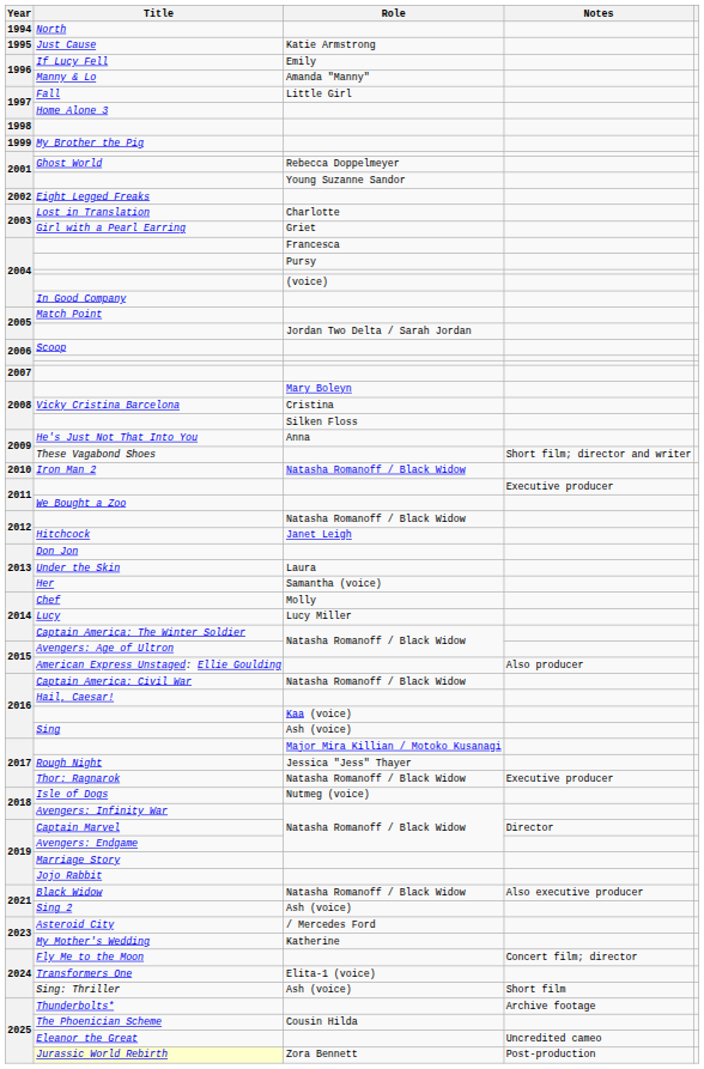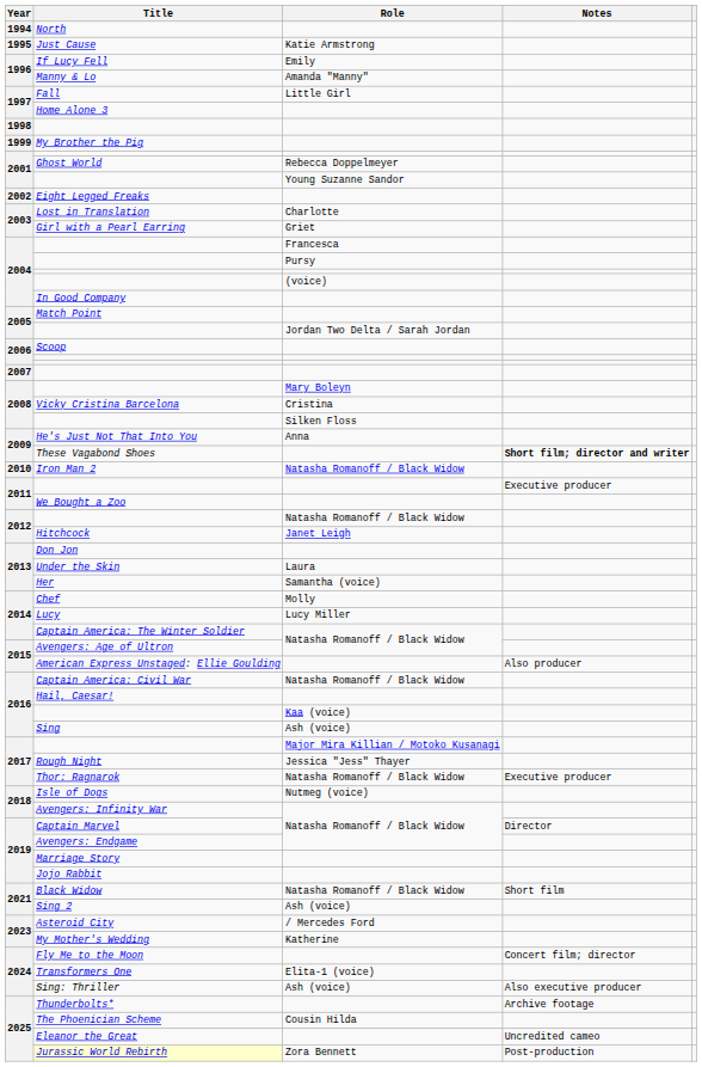 <table class="wikitable plainrowheaders sortable">
 <tr>
 <th scope="col">Year</th>
 <th scope="col">Title</th>
 <th scope="col">Role</th>
 <th scope="col" class="unsortable">Notes</th>
 <th scope="col" class="unsortable"></th>
 </tr>
 <tr>
 <th scope=row>1994</th>
 <td><em><a href='#'>North</a></em></td>
 <td></td>
 <td></td>
 <td></td>
 </tr>
 <tr>
 <th scope=row>1995</th>
 <td><em><a href='#'>Just Cause</a></em></td>
 <td>Katie Armstrong</td>
 <td></td>
 <td></td>
 </tr>
 <tr>
 <th scope=row rowspan=2>1996</th>
 <td><em><a href='#'>If Lucy Fell</a></em></td>
 <td>Emily</td>
 <td></td>
 <td></td>
 </tr>
 <tr>
 <td><em><a href='#'>Manny & Lo</a></em></td>
 <td>Amanda "Manny"</td>
 <td></td>
 <td></td>
 </tr>
 <tr>
 <th scope=row rowspan=2>1997</th>
 <td><em><a href='#'>Fall</a></em></td>
 <td>Little Girl</td>
 <td></td>
 <td></td>
 </tr>
 <tr>
 <td><em><a href='#'>Home Alone 3</a></em></td>
 <td></td>
 <td></td>
 <td></td>
 </tr>
 <tr>
 <th scope=row>1998</th>
 <td><em></em></td>
 <td></td>
 <td></td>
 <td></td>
 </tr>
 <tr>
 <th scope=row>1999</th>
 <td><em><a href='#'>My Brother the Pig</a></em></td>
 <td></td>
 <td></td>
 <td></td>
 </tr>
 <tr>
 <th scope=row rowspan=3>2001</th>
 <td><em></em></td>
 <td></td>
 <td></td>
 <td></td>
 </tr>
 <tr>
 <td><em><a href='#'>Ghost World</a></em></td>
 <td>Rebecca Doppelmeyer</td>
 <td></td>
 <td></td>
 </tr>
 <tr>
 <td><em></em></td>
 <td>Young Suzanne Sandor</td>
 <td></td>
 <td></td>
 </tr>
 <tr>
 <th scope=row>2002</th>
 <td><em><a href='#'>Eight Legged Freaks</a></em></td>
 <td></td>
 <td></td>
 <td></td>
 </tr>
 <tr>
 <th scope=row rowspan=2>2003</th>
 <td><em><a href='#'>Lost in Translation</a></em></td>
 <td>Charlotte</td>
 <td></td>
 <td></td>
 </tr>
 <tr>
 <td><em><a href='#'>Girl with a Pearl Earring</a></em></td>
 <td>Griet</td>
 <td></td>
 <td></td>
 </tr>
 <tr>
 <th scope=row rowspan=5>2004</th>
 <td><em></em></td>
 <td>Francesca</td>
 <td></td>
 <td></td>
 </tr>
 <tr>
 <td><em></em></td>
 <td>Pursy</td>
 <td></td>
 <td></td>
 </tr>
 <tr>
 <td><em></em></td>
 <td></td>
 <td></td>
 <td></td>
 </tr>
 <tr>
 <td><em></em></td>
 <td> (voice)</td>
 <td></td>
 <td></td>
 </tr>
 <tr>
 <td><em><a href='#'>In Good Company</a></em></td>
 <td></td>
 <td></td>
 <td></td>
 </tr>
 <tr>
 <th scope=row rowspan=2>2005</th>
 <td><em><a href='#'>Match Point</a></em></td>
 <td></td>
 <td></td>
 <td></td>
 </tr>
 <tr>
 <td><em></em></td>
 <td>Jordan Two Delta / Sarah Jordan</td>
 <td></td>
 <td></td>
 </tr>
 <tr>
 <th scope=row rowspan=3>2006</th>
 <td><em><a href='#'>Scoop</a></em></td>
 <td></td>
 <td></td>
 <td></td>
 </tr>
 <tr>
 <td><em></em></td>
 <td></td>
 <td></td>
 <td></td>
 </tr>
 <tr>
 <td><em></em></td>
 <td></td>
 <td></td>
 <td></td>
 </tr>
 <tr>
 <th scope=row>2007</th>
 <td><em></em></td>
 <td></td>
 <td></td>
 <td></td>
 </tr>
 <tr>
 <th scope=row rowspan=3>2008</th>
 <td><em></em></td>
 <td><a href='#'>Mary Boleyn</a></td>
 <td></td>
 <td></td>
 </tr>
 <tr>
 <td><em><a href='#'>Vicky Cristina Barcelona</a></em></td>
 <td>Cristina</td>
 <td></td>
 <td></td>
 </tr>
 <tr>
 <td><em></em></td>
 <td>Silken Floss</td>
 <td></td>
 <td></td>
 </tr>
 <tr>
 <th scope=row rowspan=2>2009</th>
 <td><em><a href='#'>He's Just Not That Into You</a></em></td>
 <td>Anna</td>
 <td></td>
 <td></td>
 </tr>
 <tr>
 <td><em>These Vagabond Shoes</em></td>
 <td></td>
-<td>Short film; director and writer</td>
+<td><strong>Short film; director and writer</strong></td>
 <td></td>
 </tr>
 <tr>
 <th scope=row>2010</th>
 <td><em><a href='#'>Iron Man 2</a></em></td>
 <td><a href='#'>Natasha Romanoff / Black Widow</a></td>
 <td></td>
 <td></td>
 </tr>
 <tr>
 <th scope=row rowspan=2>2011</th>
 <td><em></em></td>
 <td></td>
 <td>Executive producer</td>
 <td></td>
 </tr>
 <tr>
 <td><em><a href='#'>We Bought a Zoo</a></em></td>
 <td></td>
 <td></td>
 <td></td>
 </tr>
 <tr>
 <th scope=row rowspan=2>2012</th>
 <td><em></em></td>
 <td>Natasha Romanoff / Black Widow</td>
 <td></td>
 <td></td>
 </tr>
 <tr>
 <td><em><a href='#'>Hitchcock</a></em></td>
 <td><a href='#'>Janet Leigh</a></td>
 <td></td>
 <td></td>
 </tr>
 <tr>
 <th scope=row rowspan=3>2013</th>
 <td><em><a href='#'>Don Jon</a></em></td>
 <td></td>
 <td></td>
 <td></td>
 </tr>
 <tr>
 <td><em><a href='#'>Under the Skin</a></em></td>
 <td>Laura</td>
 <td></td>
 <td></td>
 </tr>
 <tr>
 <td><em><a href='#'>Her</a></em></td>
 <td>Samantha (voice)</td>
 <td></td>
 <td></td>
 </tr>
 <tr>
 <th scope=row rowspan="3">2014</th>
 <td><em><a href='#'>Chef</a></em></td>
 <td>Molly</td>
 <td></td>
 <td></td>
 </tr>
 <tr>
 <td><em><a href='#'>Lucy</a></em></td>
 <td>Lucy Miller</td>
 <td></td>
 <td></td>
 </tr>
 <tr>
 <td><em><a href='#'>Captain America: The Winter Soldier</a></em></td>
 <td rowspan="2">Natasha Romanoff / Black Widow</td>
 <td></td>
 <td></td>
 </tr>
 <tr>
 <th scope=row rowspan="2">2015</th>
 <td><em><a href='#'>Avengers: Age of Ultron</a></em></td>
 <td></td>
 <td></td>
 </tr>
 <tr>
 <td><em><a href='#'>American Express Unstaged</a>: <a href='#'>Ellie Goulding</a></em></td>
 <td></td>
 <td>Also producer</td>
 <td></td>
 </tr>
 <tr>
 <th scope=row rowspan="4">2016</th>
 <td><em><a href='#'>Captain America: Civil War</a></em></td>
 <td>Natasha Romanoff / Black Widow</td>
 <td></td>
 <td></td>
 </tr>
 <tr>
 <td><em><a href='#'>Hail, Caesar!</a></em></td>
 <td></td>
 <td></td>
 <td></td>
 </tr>
 <tr>
 <td><em></em></td>
 <td><a href='#'>Kaa</a> (voice)</td>
 <td></td>
 <td></td>
 </tr>
 <tr>
 <td><em><a href='#'>Sing</a></em></td>
 <td>Ash (voice)</td>
 <td></td>
 <td></td>
 </tr>
 <tr>
 <th scope=row rowspan=3>2017</th>
 <td><em></em></td>
 <td><a href='#'>Major Mira Killian / Motoko Kusanagi</a></td>
 <td></td>
 <td></td>
 </tr>
 <tr>
 <td><em><a href='#'>Rough Night</a></em></td>
 <td>Jessica "Jess" Thayer</td>
 <td></td>
 <td></td>
 </tr>
 <tr>
 <td><em><a href='#'>Thor: Ragnarok</a></em></td>
 <td>Natasha Romanoff / Black Widow</td>
 <td>Executive producer</td>
 <td></td>
 </tr>
 <tr>
 <th scope=row rowspan=2>2018</th>
 <td><em><a href='#'>Isle of Dogs</a></em></td>
 <td>Nutmeg (voice)</td>
 <td></td>
 <td></td>
 </tr>
 <tr>
 <td><em><a href='#'>Avengers: Infinity War</a></em></td>
 <td rowspan="3">Natasha Romanoff / Black Widow</td>
 <td></td>
 <td></td>
 </tr>
 <tr>
 <th scope=row rowspan=4>2019</th>
 <td><em><a href='#'>Captain Marvel</a></em></td>
 <td>Director</td>
 <td></td>
 </tr>
 <tr>
 <td><em><a href='#'>Avengers: Endgame</a></em></td>
 <td></td>
 <td></td>
 </tr>
 <tr>
 <td><em><a href='#'>Marriage Story</a></em></td>
 <td></td>
 <td></td>
 <td></td>
 </tr>
 <tr>
 <td><em><a href='#'>Jojo Rabbit</a></em></td>
 <td></td>
 <td></td>
 <td></td>
 </tr>
 <tr>
 <th scope=row rowspan=2>2021</th>
 <td><em><a href='#'>Black Widow</a></em></td>
 <td>Natasha Romanoff / Black Widow</td>
-<td>Also executive producer</td>
+<td>Short film</td>
 <td></td>
 </tr>
 <tr>
 <td><em><a href='#'>Sing 2</a></em></td>
 <td>Ash (voice)</td>
 <td></td>
 <td></td>
 </tr>
 <tr>
 <th scope=row rowspan=2>2023</th>
 <td><em><a href='#'>Asteroid City</a></em></td>
 <td> / Mercedes Ford</td>
 <td></td>
 <td></td>
 </tr>
 <tr>
 <td><em><a href='#'>My Mother's Wedding</a></em></td>
 <td>Katherine</td>
 <td></td>
 <td></td>
 </tr>
 <tr>
 <th scope=row rowspan="3">2024</th>
 <td><em><a href='#'>Fly Me to the Moon</a></em></td>
 <td></td>
 <td>Concert film; director</td>
 <td></td>
 </tr>
 <tr>
 <td><em><a href='#'>Transformers One</a></em></td>
 <td>Elita-1 (voice)</td>
 <td></td>
 <td></td>
 </tr>
 <tr>
 <td><em>Sing: Thriller</em></td>
 <td>Ash (voice)</td>
-<td>Short film</td>
+<td>Also executive producer</td>
 <td></td>
 </tr>
 <tr>
 <th scope=row rowspan="4">2025</th>
 <td><em><a href='#'>Thunderbolts*</a></em></td>
 <td></td>
 <td>Archive footage</td>
 <td></td>
 </tr>
 <tr>
 <td><em><a href='#'>The Phoenician Scheme</a></em></td>
 <td>Cousin Hilda</td>
 <td></td>
 <td></td>
 </tr>
 <tr>
 <td><em><a href='#'>Eleanor the Great</a></em></td>
 <td></td>
 <td>Uncredited cameo</td>
 <td></td>
 </tr>
 <tr>
 <td style="background:#FFFFCC;"><em><a href='#'>Jurassic World Rebirth</a></em> </td>
 <td>Zora Bennett</td>
 <td>Post-production</td>
 <td></td>
 </tr>
 </table>
